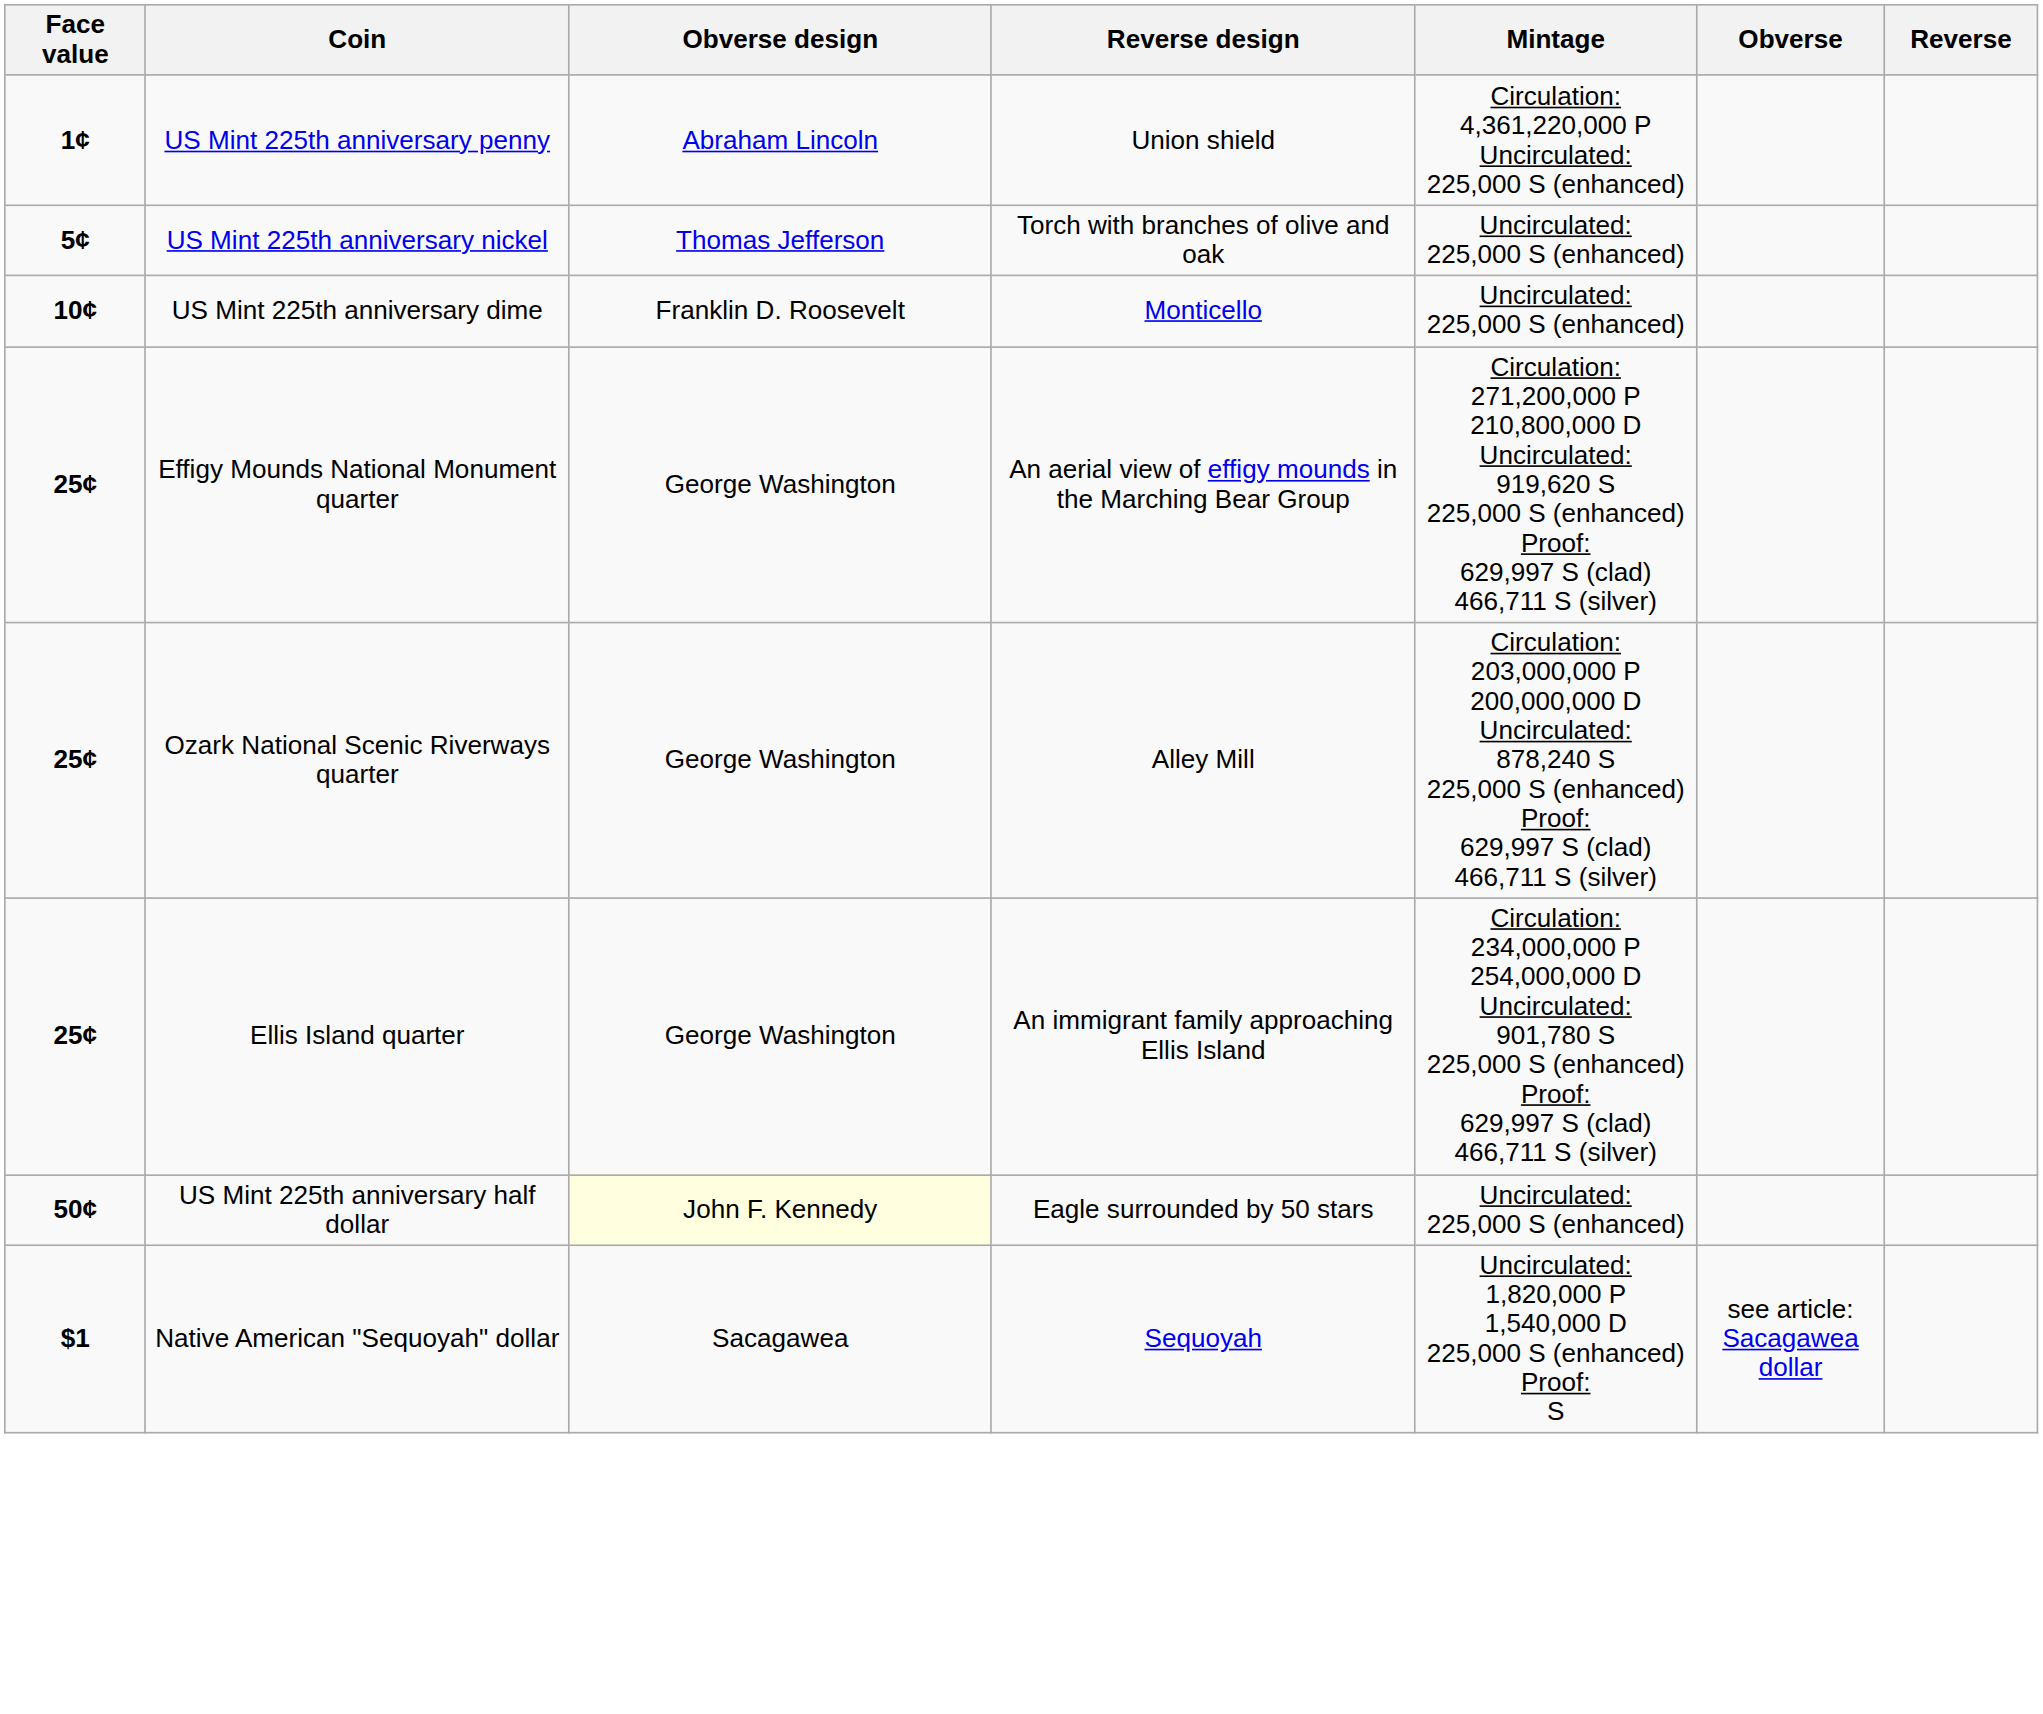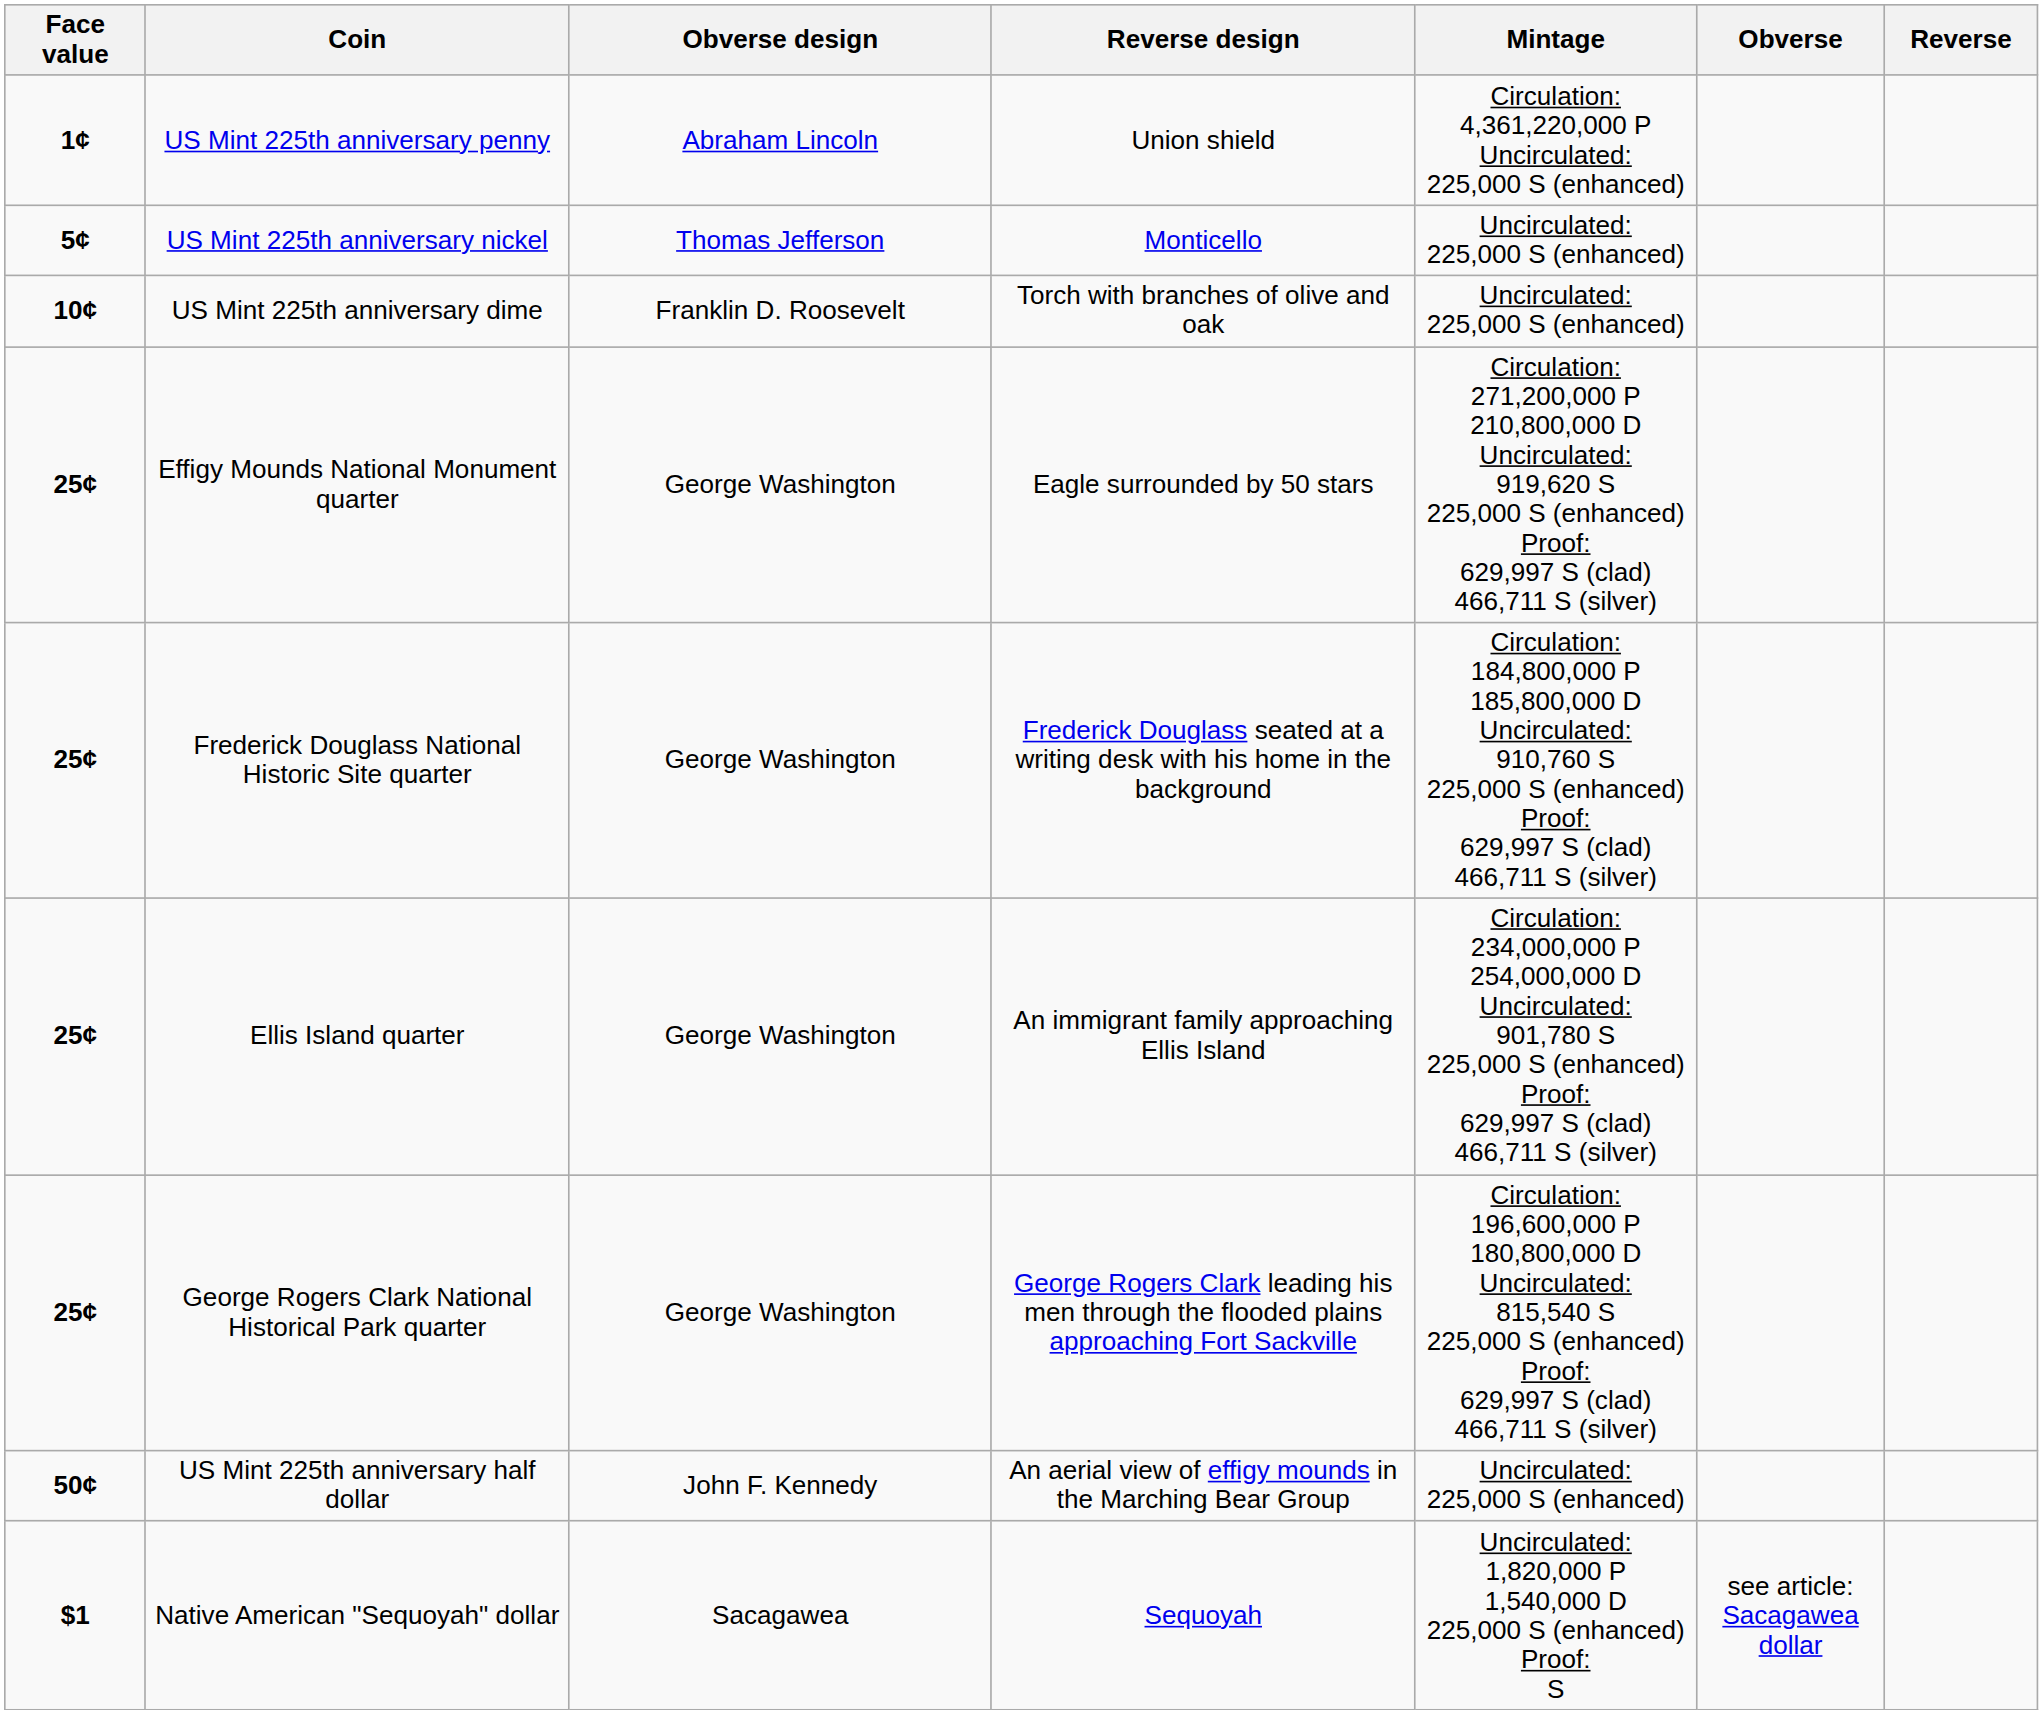 <table class="wikitable">
 <tr>
 <th width="5%">Face value</th>
 <th width="15%">Coin</th>
 <th width="15%">Obverse design</th>
 <th width="15%">Reverse design</th>
 <th width="10%">Mintage</th>
 <th width="5%">Obverse</th>
 <th width="5%">Reverse</th>
 </tr>
 <tr>
 <td align="center"><strong>1¢</strong></td>
 <td align="center"><a href='#'>US Mint 225th anniversary penny</a></td>
 <td align="center"><a href='#'>Abraham Lincoln</a></td>
 <td align="center">Union shield</td>
 <td align="center"><u>Circulation:</u><br>4,361,220,000 P<br><u>Uncirculated:</u><br>225,000 S (enhanced)</td>
 <td></td>
 <td></td>
 </tr>
 <tr>
 <td align="center"><strong>5¢</strong></td>
 <td align="center"><a href='#'>US Mint 225th anniversary nickel</a> </td>
 <td align="center"><a href='#'>Thomas Jefferson</a></td>
-<td align="center">Torch with branches of olive and oak</td>
+<td align="center"><a href='#'>Monticello</a></td>
 <td align="center"><u>Uncirculated:</u><br>225,000 S (enhanced)</td>
 <td></td>
 <td></td>
 </tr>
 <tr>
 <td align="center"><strong>10¢</strong></td>
 <td align="center">US Mint 225th anniversary dime </td>
 <td align="center">Franklin D. Roosevelt</td>
-<td align="center"><a href='#'>Monticello</a></td>
+<td align="center">Torch with branches of olive and oak</td>
 <td align="center"><u>Uncirculated:</u><br>225,000 S (enhanced)</td>
 <td></td>
 <td></td>
 </tr>
 <tr>
 <td align="center"><strong>25¢</strong></td>
 <td align="center">Effigy Mounds National Monument quarter</td>
 <td align="center">George Washington</td>
-<td align="center">An aerial view of <a href='#'>effigy mounds</a> in the Marching Bear Group</td>
+<td align="center">Eagle surrounded by 50 stars</td>
 <td align="center"><u>Circulation:</u><br>271,200,000 P<br>210,800,000 D<br><u>Uncirculated:</u><br>919,620 S<br>225,000 S (enhanced)<br><u>Proof:</u><br>629,997 S (clad)<br>466,711 S (silver)</td>
 <td></td>
 <td></td>
 </tr>
 <tr>
 <td align="center"><strong>25¢</strong></td>
-<td align="center">Ozark National Scenic Riverways quarter</td>
+<td align="center">Frederick Douglass National Historic Site quarter</td>
 <td align="center">George Washington</td>
-<td align="center">Alley Mill</td>
-<td align="center"><u>Circulation:</u><br>203,000,000 P<br>200,000,000 D<br><u>Uncirculated:</u><br>878,240 S<br>225,000 S (enhanced)<br><u>Proof:</u><br>629,997 S (clad)<br>466,711 S (silver)</td>
+<td align="center"><a href='#'>Frederick Douglass</a> seated at a writing desk with his home in the background</td>
+<td align="center"><u>Circulation:</u><br>184,800,000 P<br>185,800,000 D<br><u>Uncirculated:</u><br>910,760 S<br>225,000 S (enhanced)<br><u>Proof:</u><br>629,997 S (clad)<br>466,711 S (silver)</td>
 <td></td>
 <td></td>
 </tr>
 <tr>
 <td align="center"><strong>25¢</strong></td>
 <td align="center">Ellis Island quarter</td>
 <td align="center">George Washington</td>
 <td align="center">An immigrant family approaching Ellis Island</td>
 <td align="center"><u>Circulation:</u><br>234,000,000 P<br>254,000,000 D<br><u>Uncirculated:</u><br>901,780 S<br>225,000 S (enhanced)<br><u>Proof:</u><br>629,997 S (clad)<br>466,711 S (silver)</td>
 <td></td>
 <td></td>
 </tr>
 <tr>
+<td align="center"><strong>25¢</strong></td>
+<td align="center">George Rogers Clark National Historical Park quarter</td>
+<td align="center">George Washington</td>
+<td align="center"><a href='#'>George Rogers Clark</a> leading his men through the flooded plains <a href='#'>approaching Fort Sackville</a></td>
+<td align="center"><u>Circulation:</u><br>196,600,000 P<br>180,800,000 D<br><u>Uncirculated:</u><br>815,540 S<br>225,000 S (enhanced)<br><u>Proof:</u><br>629,997 S (clad)<br>466,711 S (silver)</td>
+<td></td>
+<td></td>
+</tr>
+<tr>
 <td align="center"><strong>50¢</strong></td>
 <td align="center">US Mint 225th anniversary half dollar </td>
-<td align="center" style="background: lightyellow;">John F. Kennedy</td>
-<td align="center">Eagle surrounded by 50 stars</td>
+<td align="center">John F. Kennedy</td>
+<td align="center">An aerial view of <a href='#'>effigy mounds</a> in the Marching Bear Group</td>
 <td align="center"><u>Uncirculated:</u><br>225,000 S (enhanced)</td>
 <td></td>
 <td></td>
 </tr>
 <tr>
 <td align="center"><strong>$1</strong></td>
 <td align="center">Native American "Sequoyah" dollar </td>
 <td align="center">Sacagawea</td>
 <td align="center"><a href='#'>Sequoyah</a></td>
 <td align="center"><u>Uncirculated:</u><br>1,820,000 P<br>1,540,000 D<br>225,000 S (enhanced)<br><u>Proof:</u><br> S</td>
 <td align="center">see article: <a href='#'>Sacagawea dollar</a></td>
 <td></td>
 </tr>
 </table>
